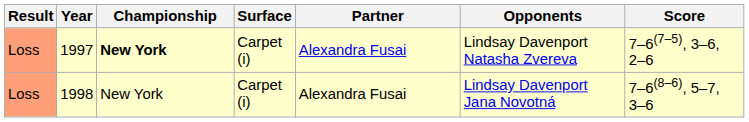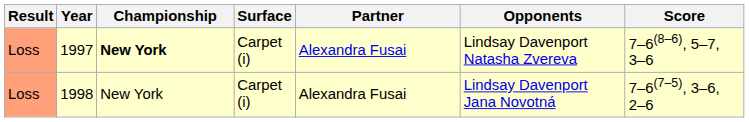 <table class="sortable wikitable">
 <tr>
 <th style="width:40px">Result</th>
 <th style="width:30px">Year</th>
 <th style="width:140px">Championship</th>
 <th style="width:50px">Surface</th>
 <th style="width:170px">Partner</th>
 <th style="width:170px">Opponents</th>
 <th style="width:120px"  class="unsortable">Score</th>
 </tr>
 <tr style="background:#ffffcc;">
 <td style="background:#ffa07a;">Loss</td>
 <td>1997</td>
 <td><strong>New York</strong></td>
 <td>Carpet (i)</td>
 <td> <a href='#'>Alexandra Fusai</a></td>
 <td> Lindsay Davenport <br>  <a href='#'>Natasha Zvereva</a></td>
-<td>7–6<sup>(7–5)</sup>, 3–6, 2–6</td>
+<td>7–6<sup>(8–6)</sup>, 5–7, 3–6</td>
 </tr>
 <tr style="background:#ffffcc;">
 <td style="background:#ffa07a;">Loss</td>
 <td>1998</td>
 <td>New York</td>
 <td>Carpet (i)</td>
 <td> Alexandra Fusai</td>
 <td> <a href='#'>Lindsay Davenport</a> <br>  <a href='#'>Jana Novotná</a></td>
-<td>7–6<sup>(8–6)</sup>, 5–7, 3–6</td>
+<td>7–6<sup>(7–5)</sup>, 3–6, 2–6</td>
 </tr>
 </table>
